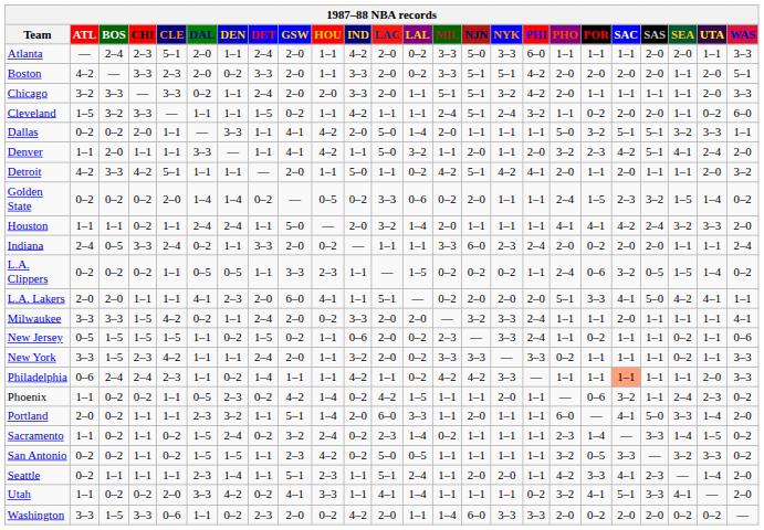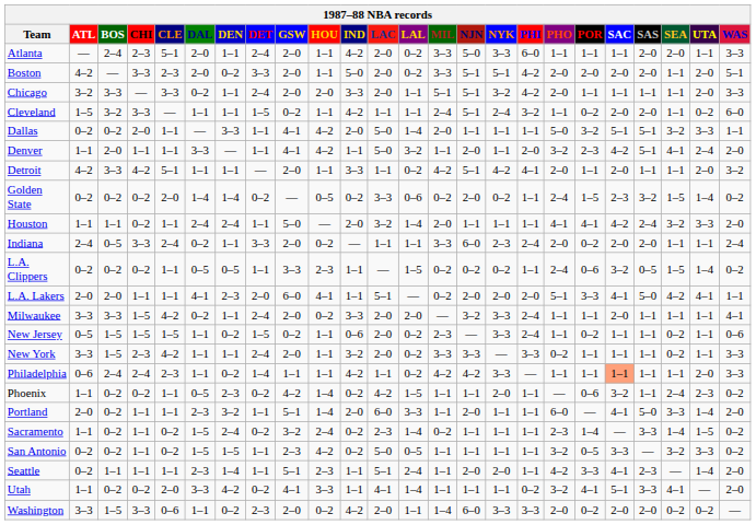 <table class="wikitable" style="font-size:95%; text-align:center;">
 <tr>
 <th colspan=24>1987–88 NBA records</th>
 </tr>
 <tr>
 <th width=100>Team</th>
 <th style="background:#FF0000;color:#FFFFFF;width=35">ATL</th>
 <th style="background:#006400;color:#FFFFFF;width=35">BOS</th>
 <th style="background:#FF0000;color:#000000;width=35">CHI</th>
 <th style="background:#000080;color:#FF8C00;width=35">CLE</th>
 <th style="background:#008000;color:#00008B;width=35">DAL</th>
 <th style="background:#0000CD;color:#FFD700;width=35">DEN</th>
 <th style="background:#0000FF;color:#FF0000;width=35">DET</th>
 <th style="background:#0000FF;color:#FFD700;width=35">GSW</th>
 <th style="background:#FF0000;color:#FFD700;width=35">HOU</th>
 <th style="background:#000080;color:#FFD700;width=35">IND</th>
 <th style="background:#F9160D;color:#1A2E8B;width=35">LAC</th>
 <th style="background:#800080;color:#FFD700;width=35">LAL</th>
 <th style="background:#006400;color:#B22222;width=35">MIL</th>
 <th style="background:#B0170C;color:#00056D;width=35">NJN</th>
 <th style="background:#0000FF;color:#FF8C00;width=35">NYK</th>
 <th style="background:#FF0000;color:#0000FF;width=35">PHI</th>
 <th style="background:#800080;color:#FF4500;width=35">PHO</th>
 <th style="background:#000000;color:#FF0000;width=35">POR</th>
 <th style="background:#0000FF;color:#FFFFFF;width=35">SAC</th>
 <th style="background:#000000;color:#C0C0C0;width=35">SAS</th>
 <th style="background:#005831;color:#FFC322;width=35">SEA</th>
 <th style="background:#36004A;color:#FFFF00;width=35">UTA</th>
 <th style="background:#DC143C;color:#0000CD;width=35">WAS</th>
 </tr>
 <tr>
 <td style="text-align:left;"><a href='#'>Atlanta</a></td>
 <td>—</td>
 <td>2–4</td>
 <td>2–3</td>
 <td>5–1</td>
 <td>2–0</td>
 <td>1–1</td>
 <td>2–4</td>
 <td>2–0</td>
 <td>1–1</td>
 <td>4–2</td>
 <td>2–0</td>
 <td>0–2</td>
 <td>3–3</td>
 <td>5–0</td>
 <td>3–3</td>
 <td>6–0</td>
 <td>1–1</td>
 <td>1–1</td>
 <td>1–1</td>
 <td>2–0</td>
 <td>2–0</td>
 <td>1–1</td>
 <td>3–3</td>
 </tr>
 <tr>
 <td style="text-align:left;"><a href='#'>Boston</a></td>
 <td>4–2</td>
 <td>—</td>
 <td>3–3</td>
 <td>2–3</td>
 <td>2–0</td>
 <td>0–2</td>
 <td>3–3</td>
 <td>2–0</td>
 <td>1–1</td>
-<td>3–3</td>
+<td>5–0</td>
 <td>2–0</td>
 <td>0–2</td>
 <td>3–3</td>
 <td>5–1</td>
 <td>5–1</td>
 <td>4–2</td>
 <td>2–0</td>
 <td>2–0</td>
 <td>2–0</td>
 <td>2–0</td>
 <td>1–1</td>
 <td>2–0</td>
 <td>5–1</td>
 </tr>
 <tr>
 <td style="text-align:left;"><a href='#'>Chicago</a></td>
 <td>3–2</td>
 <td>3–3</td>
 <td>—</td>
 <td>3–3</td>
 <td>0–2</td>
 <td>1–1</td>
 <td>2–4</td>
 <td>2–0</td>
 <td>2–0</td>
 <td>3–3</td>
 <td>2–0</td>
 <td>1–1</td>
 <td>5–1</td>
 <td>5–1</td>
 <td>3–2</td>
 <td>4–2</td>
 <td>2–0</td>
 <td>1–1</td>
 <td>1–1</td>
 <td>1–1</td>
 <td>1–1</td>
 <td>2–0</td>
 <td>3–3</td>
 </tr>
 <tr>
 <td style="text-align:left;"><a href='#'>Cleveland</a></td>
 <td>1–5</td>
 <td>3–2</td>
 <td>3–3</td>
 <td>—</td>
 <td>1–1</td>
 <td>1–1</td>
 <td>1–5</td>
 <td>0–2</td>
 <td>1–1</td>
 <td>4–2</td>
 <td>1–1</td>
 <td>1–1</td>
 <td>2–4</td>
 <td>5–1</td>
 <td>2–4</td>
 <td>3–2</td>
 <td>1–1</td>
 <td>0–2</td>
 <td>2–0</td>
 <td>2–0</td>
 <td>1–1</td>
 <td>0–2</td>
 <td>6–0</td>
 </tr>
 <tr>
 <td style="text-align:left;"><a href='#'>Dallas</a></td>
 <td>0–2</td>
 <td>0–2</td>
 <td>2–0</td>
 <td>1–1</td>
 <td>—</td>
 <td>3–3</td>
 <td>1–1</td>
 <td>4–1</td>
 <td>4–2</td>
 <td>2–0</td>
 <td>5–0</td>
 <td>1–4</td>
 <td>2–0</td>
 <td>1–1</td>
 <td>1–1</td>
 <td>1–1</td>
 <td>5–0</td>
 <td>3–2</td>
 <td>5–1</td>
 <td>5–1</td>
 <td>3–2</td>
 <td>3–3</td>
 <td>1–1</td>
 </tr>
 <tr>
 <td style="text-align:left;"><a href='#'>Denver</a></td>
 <td>1–1</td>
 <td>2–0</td>
 <td>1–1</td>
 <td>1–1</td>
 <td>3–3</td>
 <td>—</td>
 <td>1–1</td>
 <td>4–1</td>
 <td>4–2</td>
 <td>1–1</td>
 <td>5–0</td>
 <td>3–2</td>
 <td>1–1</td>
 <td>2–0</td>
 <td>1–1</td>
 <td>2–0</td>
 <td>3–2</td>
 <td>2–3</td>
 <td>4–2</td>
 <td>5–1</td>
 <td>4–1</td>
 <td>2–4</td>
 <td>2–0</td>
 </tr>
 <tr>
 <td style="text-align:left;"><a href='#'>Detroit</a></td>
 <td>4–2</td>
 <td>3–3</td>
 <td>4–2</td>
 <td>5–1</td>
 <td>1–1</td>
 <td>1–1</td>
 <td>—</td>
 <td>2–0</td>
 <td>1–1</td>
-<td>5–0</td>
+<td>3–3</td>
 <td>1–1</td>
 <td>0–2</td>
 <td>4–2</td>
 <td>5–1</td>
 <td>4–2</td>
 <td>4–1</td>
 <td>2–0</td>
 <td>1–1</td>
 <td>2–0</td>
 <td>1–1</td>
 <td>1–1</td>
 <td>2–0</td>
 <td>3–2</td>
 </tr>
 <tr>
 <td style="text-align:left;"><a href='#'>Golden State</a></td>
 <td>0–2</td>
 <td>0–2</td>
 <td>0–2</td>
 <td>2–0</td>
 <td>1–4</td>
 <td>1–4</td>
 <td>0–2</td>
 <td>—</td>
 <td>0–5</td>
 <td>0–2</td>
 <td>3–3</td>
 <td>0–6</td>
 <td>0–2</td>
 <td>2–0</td>
-<td>1–1</td>
+<td>0–2</td>
 <td>1–1</td>
 <td>2–4</td>
 <td>1–5</td>
 <td>2–3</td>
 <td>3–2</td>
 <td>1–5</td>
 <td>1–4</td>
 <td>0–2</td>
 </tr>
 <tr>
 <td style="text-align:left;"><a href='#'>Houston</a></td>
 <td>1–1</td>
 <td>1–1</td>
 <td>0–2</td>
 <td>1–1</td>
 <td>2–4</td>
 <td>2–4</td>
 <td>1–1</td>
 <td>5–0</td>
 <td>—</td>
 <td>2–0</td>
 <td>3–2</td>
 <td>1–4</td>
 <td>2–0</td>
 <td>1–1</td>
 <td>1–1</td>
 <td>1–1</td>
 <td>4–1</td>
 <td>4–1</td>
 <td>4–2</td>
 <td>2–4</td>
 <td>3–2</td>
 <td>3–3</td>
 <td>2–0</td>
 </tr>
 <tr>
 <td style="text-align:left;"><a href='#'>Indiana</a></td>
 <td>2–4</td>
 <td>0–5</td>
 <td>3–3</td>
 <td>2–4</td>
 <td>0–2</td>
 <td>1–1</td>
 <td>3–3</td>
 <td>2–0</td>
 <td>0–2</td>
 <td>—</td>
 <td>1–1</td>
 <td>1–1</td>
 <td>3–3</td>
 <td>6–0</td>
 <td>2–3</td>
 <td>2–4</td>
 <td>2–0</td>
 <td>0–2</td>
 <td>2–0</td>
 <td>2–0</td>
 <td>1–1</td>
 <td>1–1</td>
 <td>2–4</td>
 </tr>
 <tr>
 <td style="text-align:left;"><a href='#'>L.A. Clippers</a></td>
 <td>0–2</td>
 <td>0–2</td>
 <td>0–2</td>
 <td>1–1</td>
 <td>0–5</td>
 <td>0–5</td>
 <td>1–1</td>
 <td>3–3</td>
 <td>2–3</td>
 <td>1–1</td>
 <td>—</td>
 <td>1–5</td>
 <td>0–2</td>
 <td>0–2</td>
 <td>0–2</td>
 <td>1–1</td>
 <td>2–4</td>
 <td>0–6</td>
 <td>3–2</td>
 <td>0–5</td>
 <td>1–5</td>
 <td>1–4</td>
 <td>0–2</td>
 </tr>
 <tr>
 <td style="text-align:left;"><a href='#'>L.A. Lakers</a></td>
 <td>2–0</td>
 <td>2–0</td>
 <td>1–1</td>
 <td>1–1</td>
 <td>4–1</td>
 <td>2–3</td>
 <td>2–0</td>
 <td>6–0</td>
 <td>4–1</td>
 <td>1–1</td>
 <td>5–1</td>
 <td>—</td>
 <td>0–2</td>
 <td>2–0</td>
 <td>2–0</td>
 <td>2–0</td>
 <td>5–1</td>
 <td>3–3</td>
 <td>4–1</td>
 <td>5–0</td>
 <td>4–2</td>
 <td>4–1</td>
 <td>1–1</td>
 </tr>
 <tr>
 <td style="text-align:left;"><a href='#'>Milwaukee</a></td>
 <td>3–3</td>
 <td>3–3</td>
 <td>1–5</td>
 <td>4–2</td>
 <td>0–2</td>
 <td>1–1</td>
 <td>2–4</td>
 <td>2–0</td>
 <td>0–2</td>
 <td>3–3</td>
 <td>2–0</td>
 <td>2–0</td>
 <td>—</td>
 <td>3–2</td>
 <td>3–3</td>
 <td>2–4</td>
 <td>1–1</td>
 <td>1–1</td>
 <td>2–0</td>
 <td>1–1</td>
 <td>1–1</td>
 <td>1–1</td>
 <td>4–1</td>
 </tr>
 <tr>
 <td style="text-align:left;"><a href='#'>New Jersey</a></td>
 <td>0–5</td>
 <td>1–5</td>
 <td>1–5</td>
 <td>1–5</td>
 <td>1–1</td>
 <td>0–2</td>
 <td>1–5</td>
 <td>0–2</td>
 <td>1–1</td>
 <td>0–6</td>
 <td>2–0</td>
 <td>0–2</td>
 <td>2–3</td>
 <td>—</td>
 <td>3–3</td>
 <td>2–4</td>
 <td>1–1</td>
 <td>0–2</td>
 <td>1–1</td>
 <td>1–1</td>
 <td>0–2</td>
 <td>1–1</td>
 <td>0–6</td>
 </tr>
 <tr>
 <td style="text-align:left;"><a href='#'>New York</a></td>
 <td>3–3</td>
 <td>1–5</td>
 <td>2–3</td>
 <td>4–2</td>
 <td>1–1</td>
 <td>1–1</td>
 <td>2–4</td>
 <td>2–0</td>
 <td>1–1</td>
 <td>3–2</td>
 <td>2–0</td>
 <td>0–2</td>
 <td>3–3</td>
 <td>3–3</td>
 <td>—</td>
 <td>3–3</td>
 <td>0–2</td>
 <td>1–1</td>
 <td>1–1</td>
 <td>1–1</td>
 <td>0–2</td>
 <td>1–1</td>
 <td>3–3</td>
 </tr>
 <tr>
 <td style="text-align:left;"><a href='#'>Philadelphia</a></td>
 <td>0–6</td>
 <td>2–4</td>
 <td>2–4</td>
 <td>2–3</td>
 <td>1–1</td>
 <td>0–2</td>
 <td>1–4</td>
 <td>1–1</td>
 <td>1–1</td>
 <td>4–2</td>
 <td>1–1</td>
 <td>0–2</td>
 <td>4–2</td>
 <td>4–2</td>
 <td>3–3</td>
 <td>—</td>
 <td>1–1</td>
 <td>1–1</td>
 <td style="background: lightsalmon;">1–1</td>
 <td>1–1</td>
 <td>1–1</td>
 <td>2–0</td>
 <td>3–3</td>
 </tr>
 <tr>
 <td style="text-align:left;">Phoenix</td>
 <td>1–1</td>
 <td>0–2</td>
 <td>0–2</td>
 <td>1–1</td>
 <td>0–5</td>
 <td>2–3</td>
 <td>0–2</td>
 <td>4–2</td>
 <td>1–4</td>
 <td>0–2</td>
 <td>4–2</td>
 <td>1–5</td>
 <td>1–1</td>
 <td>1–1</td>
 <td>2–0</td>
 <td>1–1</td>
 <td>—</td>
 <td>0–6</td>
 <td>3–2</td>
 <td>1–1</td>
 <td>2–4</td>
 <td>2–3</td>
 <td>0–2</td>
 </tr>
 <tr>
 <td style="text-align:left;"><a href='#'>Portland</a></td>
 <td>2–0</td>
 <td>0–2</td>
 <td>1–1</td>
 <td>1–1</td>
 <td>2–3</td>
 <td>3–2</td>
 <td>1–1</td>
 <td>5–1</td>
 <td>1–4</td>
 <td>2–0</td>
 <td>6–0</td>
 <td>3–3</td>
 <td>1–1</td>
 <td>2–0</td>
 <td>1–1</td>
 <td>1–1</td>
 <td>6–0</td>
 <td>—</td>
 <td>4–1</td>
 <td>5–0</td>
 <td>3–3</td>
 <td>1–4</td>
 <td>2–0</td>
 </tr>
 <tr>
 <td style="text-align:left;"><a href='#'>Sacramento</a></td>
 <td>1–1</td>
 <td>0–2</td>
 <td>1–1</td>
 <td>0–2</td>
 <td>1–5</td>
 <td>2–4</td>
 <td>0–2</td>
 <td>3–2</td>
 <td>2–4</td>
 <td>0–2</td>
 <td>2–3</td>
 <td>1–4</td>
 <td>0–2</td>
 <td>1–1</td>
 <td>1–1</td>
 <td>1–1</td>
 <td>2–3</td>
 <td>1–4</td>
 <td>—</td>
 <td>3–3</td>
 <td>1–4</td>
 <td>1–5</td>
 <td>0–2</td>
 </tr>
 <tr>
 <td style="text-align:left;"><a href='#'>San Antonio</a></td>
 <td>0–2</td>
 <td>0–2</td>
 <td>1–1</td>
 <td>0–2</td>
 <td>1–5</td>
 <td>1–5</td>
 <td>1–1</td>
 <td>2–3</td>
 <td>4–2</td>
 <td>0–2</td>
 <td>5–0</td>
 <td>0–5</td>
 <td>1–1</td>
 <td>1–1</td>
 <td>1–1</td>
 <td>1–1</td>
 <td>3–2</td>
 <td>0–5</td>
 <td>3–3</td>
 <td>—</td>
 <td>3–2</td>
 <td>3–3</td>
 <td>0–2</td>
 </tr>
 <tr>
 <td style="text-align:left;"><a href='#'>Seattle</a></td>
 <td>0–2</td>
 <td>1–1</td>
 <td>1–1</td>
 <td>1–1</td>
 <td>2–3</td>
 <td>1–4</td>
 <td>1–1</td>
 <td>5–1</td>
 <td>2–3</td>
 <td>1–1</td>
 <td>5–1</td>
 <td>2–4</td>
 <td>1–1</td>
 <td>2–0</td>
 <td>2–0</td>
 <td>1–1</td>
 <td>4–2</td>
 <td>3–3</td>
 <td>4–1</td>
 <td>2–3</td>
 <td>—</td>
 <td>1–4</td>
 <td>2–0</td>
 </tr>
 <tr>
 <td style="text-align:left;"><a href='#'>Utah</a></td>
 <td>1–1</td>
 <td>0–2</td>
 <td>0–2</td>
 <td>2–0</td>
 <td>3–3</td>
 <td>4–2</td>
 <td>0–2</td>
 <td>4–1</td>
 <td>3–3</td>
 <td>1–1</td>
 <td>4–1</td>
 <td>1–4</td>
 <td>1–1</td>
 <td>1–1</td>
 <td>1–1</td>
 <td>0–2</td>
 <td>3–2</td>
 <td>4–1</td>
 <td>5–1</td>
 <td>3–3</td>
 <td>4–1</td>
 <td>—</td>
 <td>2–0</td>
 </tr>
 <tr>
 <td style="text-align:left;"><a href='#'>Washington</a></td>
 <td>3–3</td>
 <td>1–5</td>
 <td>3–3</td>
 <td>0–6</td>
 <td>1–1</td>
 <td>0–2</td>
 <td>2–3</td>
 <td>2–0</td>
 <td>0–2</td>
 <td>4–2</td>
 <td>2–0</td>
 <td>1–1</td>
 <td>1–4</td>
 <td>6–0</td>
 <td>3–3</td>
 <td>3–3</td>
 <td>2–0</td>
 <td>0–2</td>
 <td>2–0</td>
 <td>2–0</td>
 <td>0–2</td>
 <td>0–2</td>
 <td>—</td>
 </tr>
 </table>
